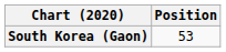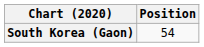 <table class="wikitable plainrowheaders" style="text-align:center">
 <tr>
 <th scope="col">Chart (2020)</th>
 <th scope="col">Position</th>
 </tr>
 <tr>
 <th scope="row">South Korea (Gaon)</th>
-<td>53</td>
+<td>54</td>
 </tr>
 </table>
